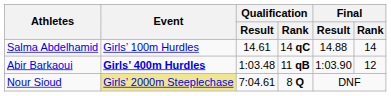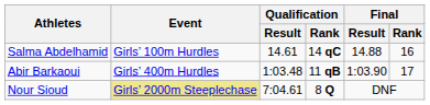 <table class="wikitable" border="1" style="font-size:90%">
 <tr>
 <th rowspan=2>Athletes</th>
 <th rowspan=2>Event</th>
 <th colspan=2>Qualification</th>
 <th colspan=2>Final</th>
 </tr>
 <tr>
 <th>Result</th>
 <th>Rank</th>
 <th>Result</th>
 <th>Rank</th>
 </tr>
 <tr>
 <td><a href='#'>Salma Abdelhamid</a></td>
 <td><a href='#'>Girls’ 100m Hurdles</a></td>
 <td align=center>14.61</td>
 <td align=center>14 <strong>qC</strong></td>
 <td align=center>14.88</td>
-<td align=center>14</td>
+<td align=center>16</td>
 </tr>
 <tr>
 <td><a href='#'>Abir Barkaoui</a></td>
-<td><strong><a href='#'>Girls’ 400m Hurdles</a></strong></td>
+<td><a href='#'>Girls’ 400m Hurdles</a></td>
 <td align=center>1:03.48</td>
 <td align=center>11 <strong>qB</strong></td>
 <td align=center>1:03.90</td>
-<td align=center>12</td>
+<td align=center>17</td>
 </tr>
 <tr>
 <td><a href='#'>Nour Sioud</a></td>
 <td style="background: khaki;"><a href='#'>Girls’ 2000m Steeplechase</a></td>
 <td align=center>7:04.61</td>
 <td align=center>8 <strong>Q</strong></td>
 <td align=center colspan=2>DNF</td>
 </tr>
 </table>
